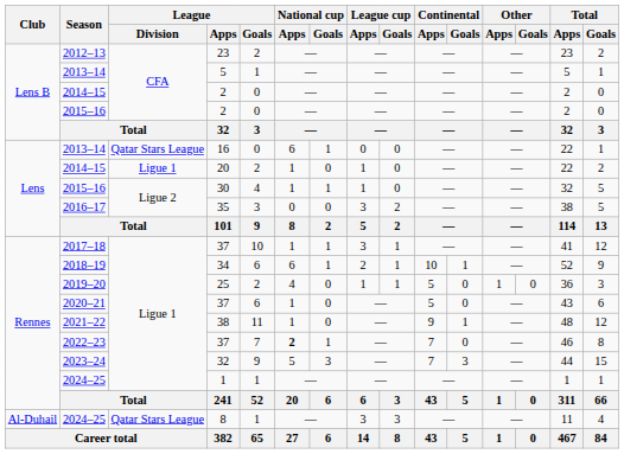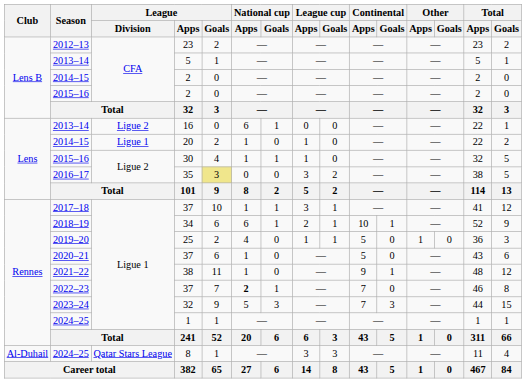 <table class="wikitable" style="text-align: center">
 <tr>
 <th rowspan="2">Club</th>
 <th rowspan="2">Season</th>
 <th colspan="3">League</th>
 <th colspan="2">National cup</th>
 <th colspan="2">League cup</th>
 <th colspan="2">Continental</th>
 <th colspan="2">Other</th>
 <th colspan="2">Total</th>
 </tr>
 <tr>
 <th>Division</th>
 <th>Apps</th>
 <th>Goals</th>
 <th>Apps</th>
 <th>Goals</th>
 <th>Apps</th>
 <th>Goals</th>
 <th>Apps</th>
 <th>Goals</th>
 <th>Apps</th>
 <th>Goals</th>
 <th>Apps</th>
 <th>Goals</th>
 </tr>
 <tr>
 <td rowspan="5"><a href='#'>Lens B</a></td>
 <td><a href='#'>2012–13</a></td>
 <td rowspan="4"><a href='#'>CFA</a></td>
 <td>23</td>
 <td>2</td>
 <td colspan="2">—</td>
 <td colspan="2">—</td>
 <td colspan="2">—</td>
 <td colspan="2">—</td>
 <td>23</td>
 <td>2</td>
 </tr>
 <tr>
 <td><a href='#'>2013–14</a></td>
 <td>5</td>
 <td>1</td>
 <td colspan="2">—</td>
 <td colspan="2">—</td>
 <td colspan="2">—</td>
 <td colspan="2">—</td>
 <td>5</td>
 <td>1</td>
 </tr>
 <tr>
 <td><a href='#'>2014–15</a></td>
 <td>2</td>
 <td>0</td>
 <td colspan="2">—</td>
 <td colspan="2">—</td>
 <td colspan="2">—</td>
 <td colspan="2">—</td>
 <td>2</td>
 <td>0</td>
 </tr>
 <tr>
 <td><a href='#'>2015–16</a></td>
 <td>2</td>
 <td>0</td>
 <td colspan="2">—</td>
 <td colspan="2">—</td>
 <td colspan="2">—</td>
 <td colspan="2">—</td>
 <td>2</td>
 <td>0</td>
 </tr>
 <tr>
 <th colspan="2">Total</th>
 <th>32</th>
 <th>3</th>
 <th colspan="2">—</th>
 <th colspan="2">—</th>
 <th colspan="2">—</th>
 <th colspan="2">—</th>
 <th>32</th>
 <th>3</th>
 </tr>
 <tr>
 <td rowspan="5"><a href='#'>Lens</a></td>
 <td><a href='#'>2013–14</a></td>
-<td><a href='#'>Qatar Stars League</a></td>
+<td><a href='#'>Ligue 2</a></td>
 <td>16</td>
 <td>0</td>
 <td>6</td>
 <td>1</td>
 <td>0</td>
 <td>0</td>
 <td colspan="2">—</td>
 <td colspan="2">—</td>
 <td>22</td>
 <td>1</td>
 </tr>
 <tr>
 <td><a href='#'>2014–15</a></td>
 <td><a href='#'>Ligue 1</a></td>
 <td>20</td>
 <td>2</td>
 <td>1</td>
 <td>0</td>
 <td>1</td>
 <td>0</td>
 <td colspan="2">—</td>
 <td colspan="2">—</td>
 <td>22</td>
 <td>2</td>
 </tr>
 <tr>
 <td><a href='#'>2015–16</a></td>
 <td rowspan="2">Ligue 2</td>
 <td>30</td>
 <td>4</td>
 <td>1</td>
 <td>1</td>
 <td>1</td>
 <td>0</td>
 <td colspan="2">—</td>
 <td colspan="2">—</td>
 <td>32</td>
 <td>5</td>
 </tr>
 <tr>
 <td><a href='#'>2016–17</a></td>
 <td>35</td>
-<td>3</td>
+<td style="background: khaki;">3</td>
 <td>0</td>
 <td>0</td>
 <td>3</td>
 <td>2</td>
 <td colspan="2">—</td>
 <td colspan="2">—</td>
 <td>38</td>
 <td>5</td>
 </tr>
 <tr>
 <th colspan="2">Total</th>
 <th>101</th>
 <th>9</th>
 <th>8</th>
 <th>2</th>
 <th>5</th>
 <th>2</th>
 <th colspan="2">—</th>
 <th colspan="2">—</th>
 <th>114</th>
 <th>13</th>
 </tr>
 <tr>
 <td rowspan="9"><a href='#'>Rennes</a></td>
 <td><a href='#'>2017–18</a></td>
 <td rowspan="8">Ligue 1</td>
 <td>37</td>
 <td>10</td>
 <td>1</td>
 <td>1</td>
 <td>3</td>
 <td>1</td>
 <td colspan="2">—</td>
 <td colspan="2">—</td>
 <td>41</td>
 <td>12</td>
 </tr>
 <tr>
 <td><a href='#'>2018–19</a></td>
 <td>34</td>
 <td>6</td>
 <td>6</td>
 <td>1</td>
 <td>2</td>
 <td>1</td>
 <td>10</td>
 <td>1</td>
 <td colspan="2">—</td>
 <td>52</td>
 <td>9</td>
 </tr>
 <tr>
 <td><a href='#'>2019–20</a></td>
 <td>25</td>
 <td>2</td>
 <td>4</td>
 <td>0</td>
 <td>1</td>
 <td>1</td>
 <td>5</td>
 <td>0</td>
 <td>1</td>
 <td>0</td>
 <td>36</td>
 <td>3</td>
 </tr>
 <tr>
 <td><a href='#'>2020–21</a></td>
 <td>37</td>
 <td>6</td>
 <td>1</td>
 <td>0</td>
 <td colspan="2">—</td>
 <td>5</td>
 <td>0</td>
 <td colspan="2">—</td>
 <td>43</td>
 <td>6</td>
 </tr>
 <tr>
 <td><a href='#'>2021–22</a></td>
 <td>38</td>
 <td>11</td>
 <td>1</td>
 <td>0</td>
 <td colspan="2">—</td>
 <td>9</td>
 <td>1</td>
 <td colspan="2">—</td>
 <td>48</td>
 <td>12</td>
 </tr>
 <tr>
 <td><a href='#'>2022–23</a></td>
 <td>37</td>
 <td>7</td>
 <td><strong>2</strong></td>
 <td>1</td>
 <td colspan="2">—</td>
 <td>7</td>
 <td>0</td>
 <td colspan="2">—</td>
 <td>46</td>
 <td>8</td>
 </tr>
 <tr>
 <td><a href='#'>2023–24</a></td>
 <td>32</td>
 <td>9</td>
 <td>5</td>
 <td>3</td>
 <td colspan="2">—</td>
 <td>7</td>
 <td>3</td>
 <td colspan="2">—</td>
 <td>44</td>
 <td>15</td>
 </tr>
 <tr>
 <td><a href='#'>2024–25</a></td>
 <td>1</td>
 <td>1</td>
 <td colspan="2">—</td>
 <td colspan="2">—</td>
 <td colspan="2">—</td>
 <td colspan="2">—</td>
 <td>1</td>
 <td>1</td>
 </tr>
 <tr>
 <th colspan="2">Total</th>
 <th>241</th>
 <th>52</th>
 <th>20</th>
 <th>6</th>
 <th>6</th>
 <th>3</th>
 <th>43</th>
 <th>5</th>
 <th>1</th>
 <th>0</th>
 <th>311</th>
 <th>66</th>
 </tr>
 <tr>
 <td><a href='#'>Al-Duhail</a></td>
 <td><a href='#'>2024–25</a></td>
 <td><a href='#'>Qatar Stars League</a></td>
 <td>8</td>
 <td>1</td>
 <td colspan="2">—</td>
 <td>3</td>
 <td>3</td>
 <td colspan="2">—</td>
 <td colspan="2">—</td>
 <td>11</td>
 <td>4</td>
 </tr>
 <tr>
 <th colspan="3">Career total</th>
 <th>382</th>
 <th>65</th>
 <th>27</th>
 <th>6</th>
 <th>14</th>
 <th>8</th>
 <th>43</th>
 <th>5</th>
 <th>1</th>
 <th>0</th>
 <th>467</th>
 <th>84</th>
 </tr>
 </table>
